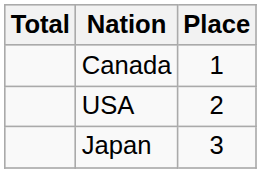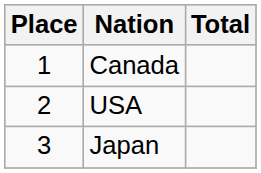 <table class="wikitable sortable" style="text-align: center">
 <tr>
+<th>Place</th>
+<th>Nation</th>
 <th>Total</th>
-<th>Nation</th>
-<th>Place</th>
 </tr>
 <tr>
+<td>1</td>
+<td align=left> Canada</td>
 <td></td>
-<td align=left> Canada</td>
-<td>1</td>
 </tr>
 <tr>
+<td>2</td>
+<td align=left> USA</td>
 <td></td>
-<td align=left> USA</td>
-<td>2</td>
 </tr>
 <tr>
+<td>3</td>
+<td align=left> Japan</td>
 <td></td>
-<td align=left> Japan</td>
-<td>3</td>
 </tr>
 </table>
